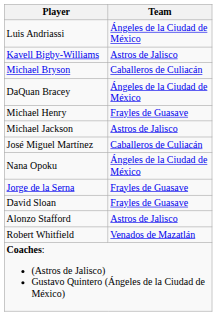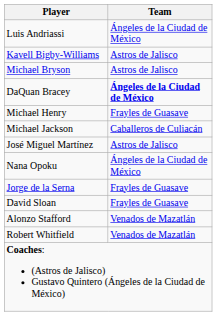 <table class="wikitable">
 <tr>
 <th width=160>Player</th>
 <th width=160>Team</th>
 </tr>
 <tr>
 <td> Luis Andriassi</td>
 <td><a href='#'>Ángeles de la Ciudad de México</a></td>
 </tr>
 <tr>
 <td> <a href='#'>Kavell Bigby-Williams</a></td>
 <td><a href='#'>Astros de Jalisco</a></td>
 </tr>
 <tr>
 <td> <a href='#'>Michael Bryson</a></td>
-<td><a href='#'>Caballeros de Culiacán</a></td>
+<td><a href='#'>Astros de Jalisco</a></td>
 </tr>
 <tr>
 <td> DaQuan Bracey</td>
-<td><a href='#'>Ángeles de la Ciudad de México</a></td>
+<td><strong><a href='#'>Ángeles de la Ciudad de México</a></strong></td>
 </tr>
 <tr>
 <td> Michael Henry</td>
 <td><a href='#'>Frayles de Guasave</a></td>
 </tr>
 <tr>
 <td> Michael Jackson</td>
-<td><a href='#'>Astros de Jalisco</a></td>
+<td><a href='#'>Caballeros de Culiacán</a></td>
 </tr>
 <tr>
 <td> José Miguel Martínez</td>
-<td><a href='#'>Caballeros de Culiacán</a></td>
+<td><a href='#'>Astros de Jalisco</a></td>
 </tr>
 <tr>
 <td> Nana Opoku</td>
 <td><a href='#'>Ángeles de la Ciudad de México</a></td>
 </tr>
 <tr>
 <td> <a href='#'>Jorge de la Serna</a></td>
 <td><a href='#'>Frayles de Guasave</a></td>
 </tr>
 <tr>
 <td> David Sloan</td>
 <td><a href='#'>Frayles de Guasave</a></td>
 </tr>
 <tr>
 <td> Alonzo Stafford</td>
-<td><a href='#'>Astros de Jalisco</a></td>
+<td><a href='#'>Venados de Mazatlán</a></td>
 </tr>
 <tr>
 <td> Robert Whitfield</td>
 <td><a href='#'>Venados de Mazatlán</a></td>
 </tr>
 <tr>
 <td colspan="3"><strong>Coaches</strong>:<br><ul><li>  (Astros de Jalisco)</li><li> Gustavo Quintero (Ángeles de la Ciudad de México)</li></ul></td>
 </tr>
 </table>
